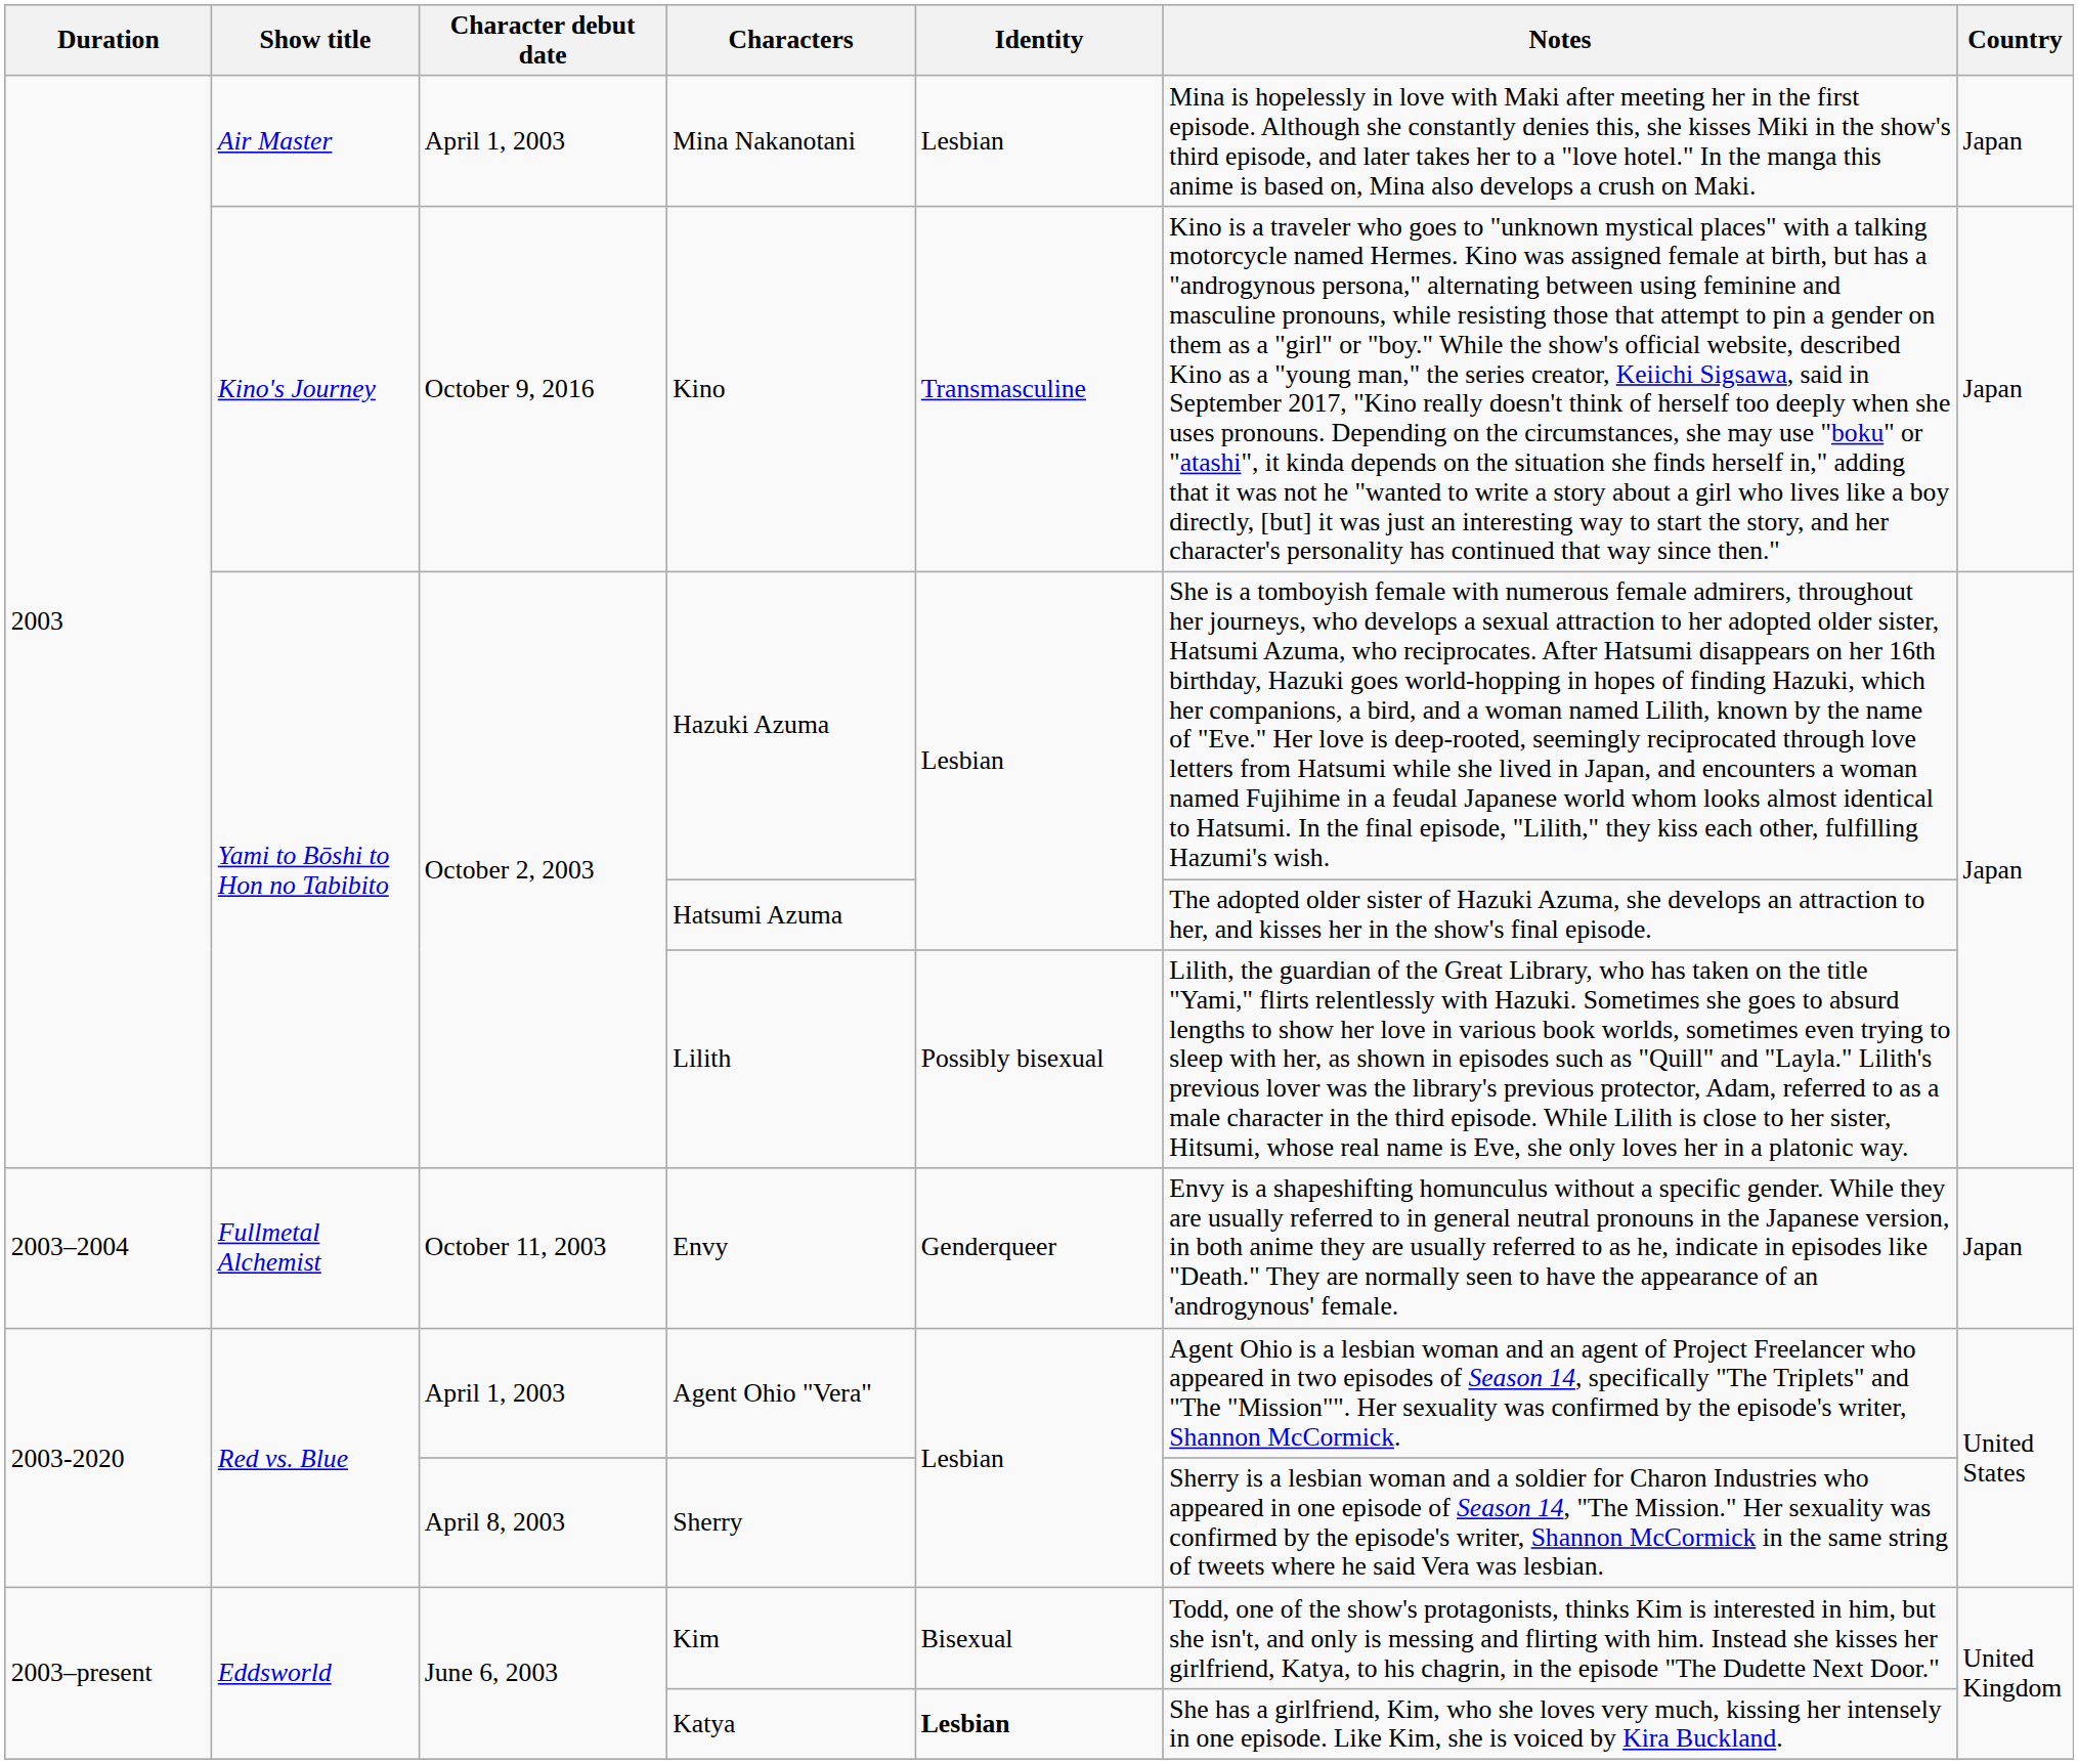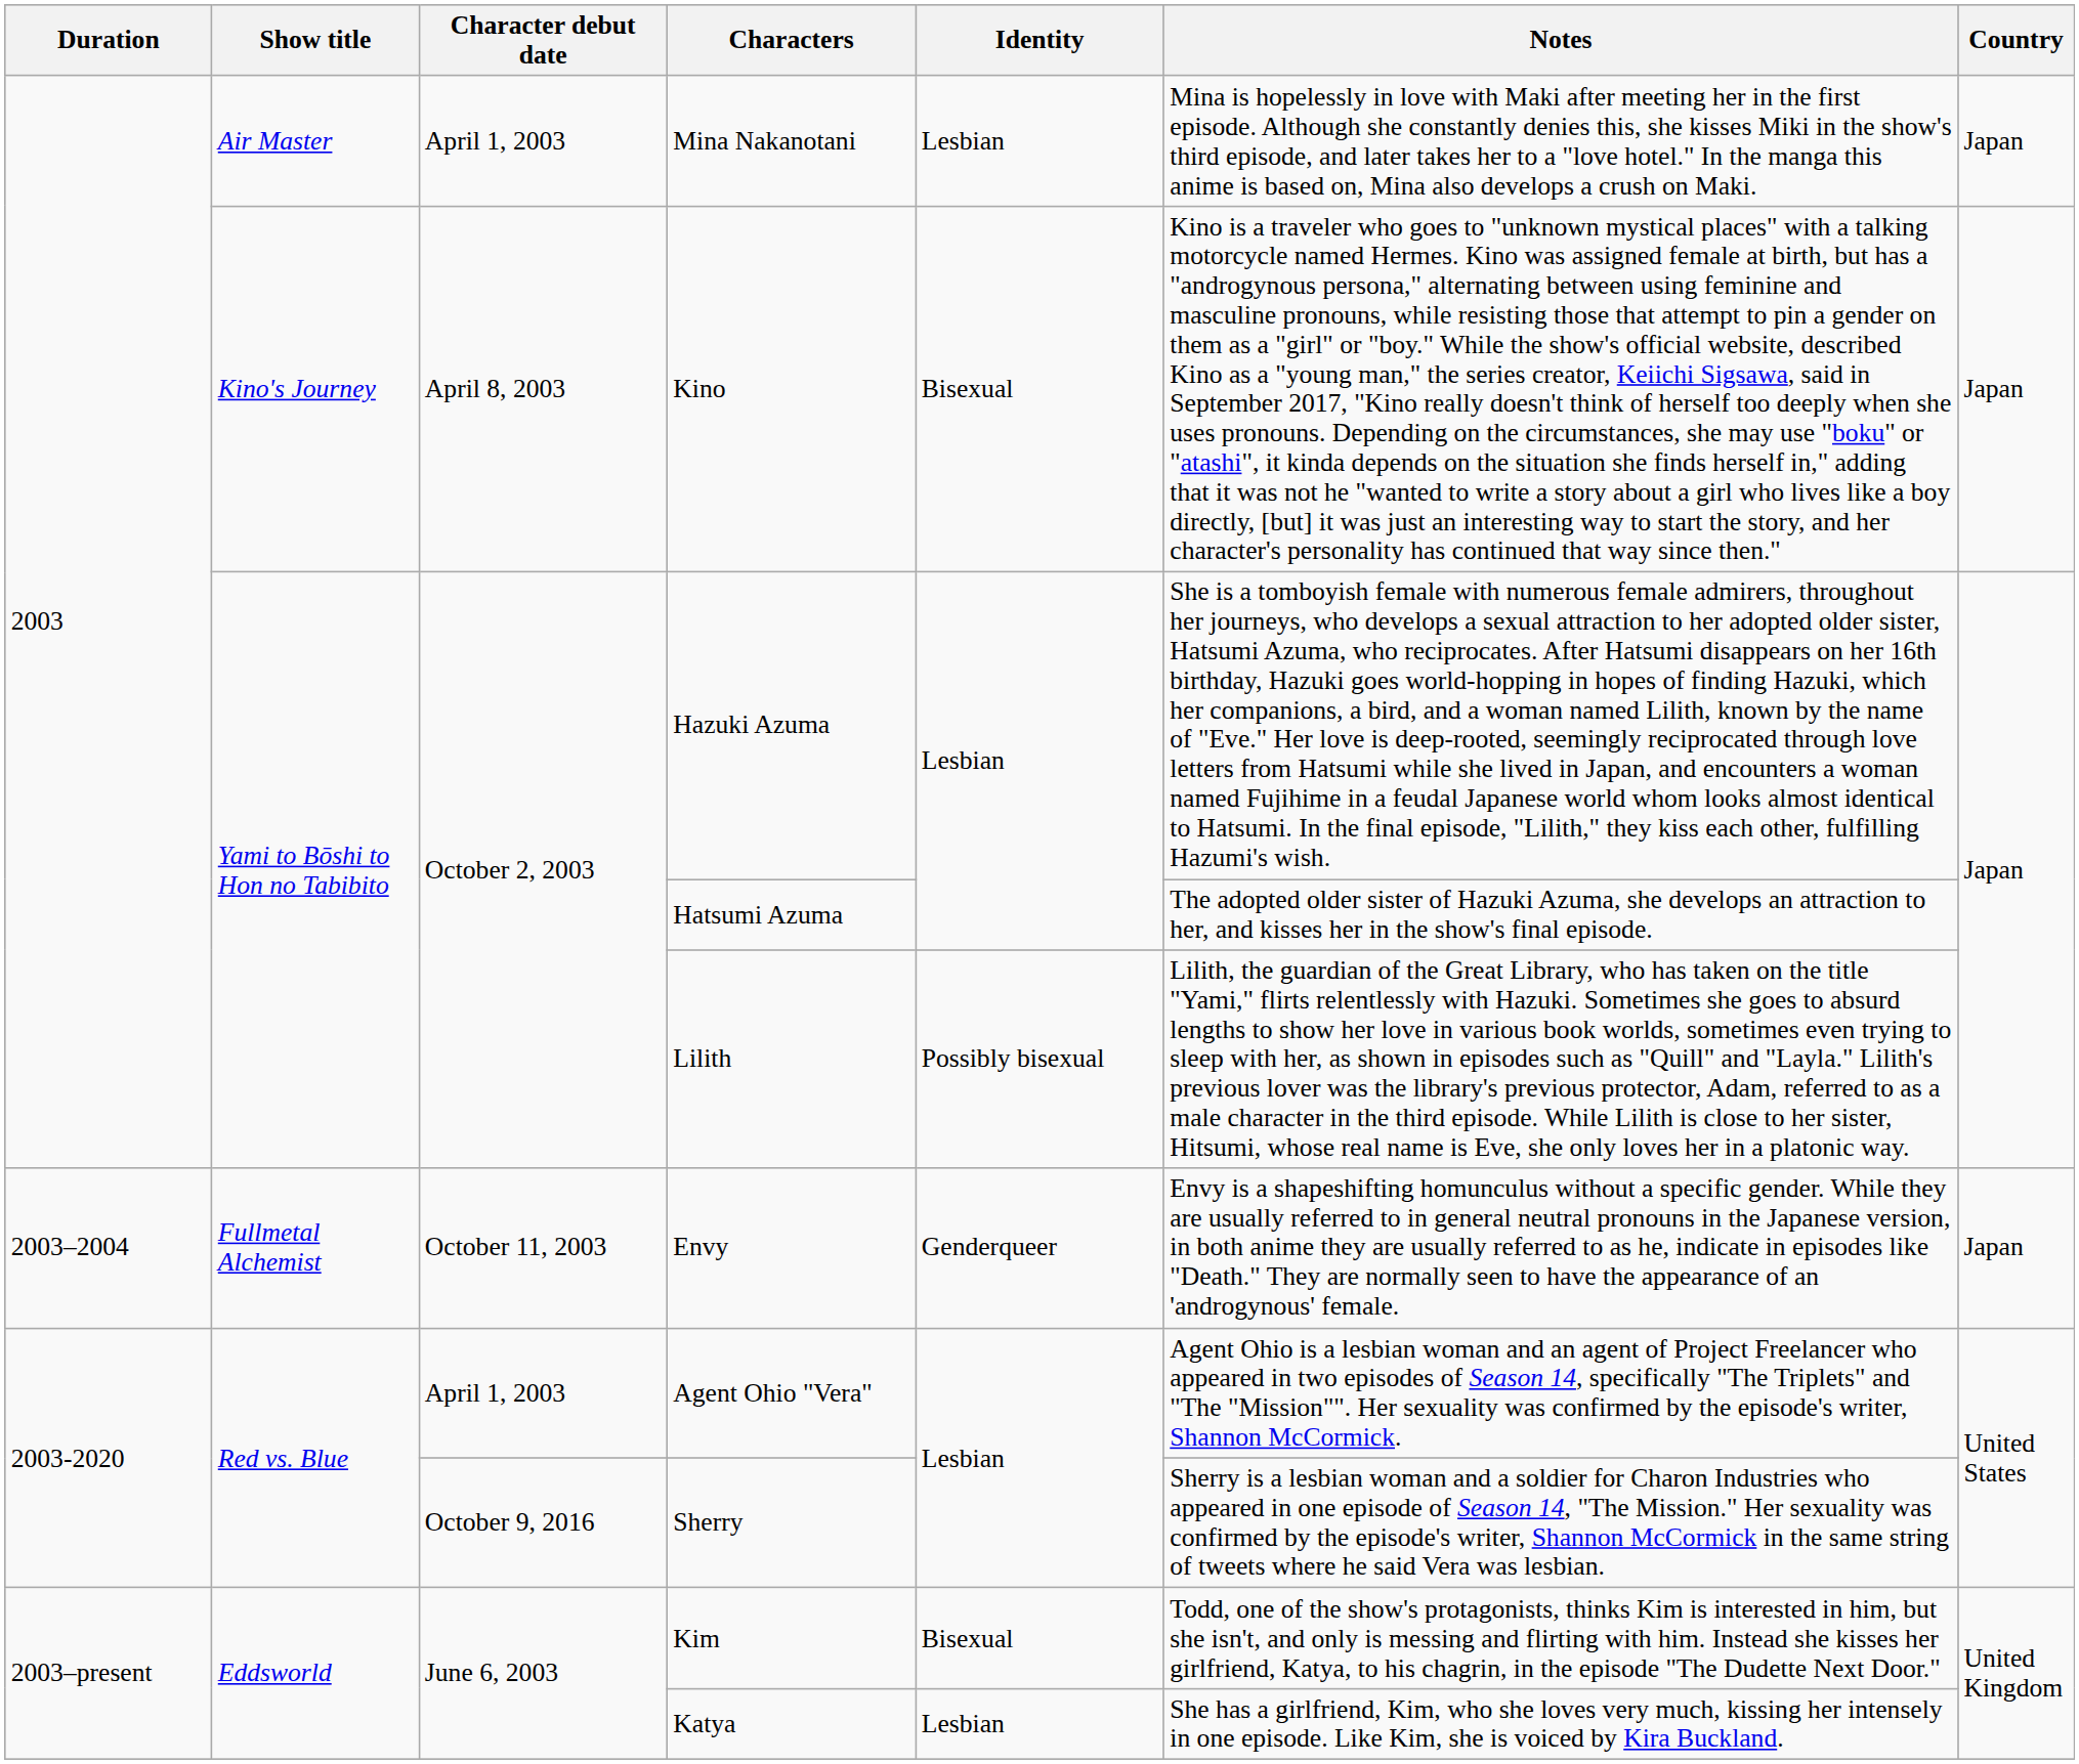 <table class="wikitable sortable" style="width: 100%">
 <tr>
 <th scope="col" style="width:10%;">Duration</th>
 <th scope="col" style="width:10%;">Show title</th>
 <th scope="col" style="width:12%;">Character debut date</th>
 <th scope="col" style="width:12%;">Characters</th>
 <th scope="col" style="width:12%;">Identity</th>
 <th>Notes</th>
 <th>Country</th>
 </tr>
 <tr>
 <td rowspan="5">2003</td>
 <td><em><a href='#'>Air Master</a></em></td>
 <td>April 1, 2003</td>
 <td>Mina Nakanotani</td>
 <td>Lesbian</td>
 <td>Mina is hopelessly in love with Maki after meeting her in the first episode. Although she constantly denies this, she kisses Miki in the show's third episode, and later takes her to a "love hotel." In the manga this anime is based on, Mina also develops a crush on Maki.</td>
 <td>Japan</td>
 </tr>
 <tr>
 <td><em><a href='#'>Kino's Journey</a></em></td>
-<td>October 9, 2016</td>
+<td>April 8, 2003</td>
 <td>Kino</td>
-<td><a href='#'>Transmasculine</a></td>
+<td>Bisexual</td>
 <td>Kino is a traveler who goes to "unknown mystical places" with a talking motorcycle named Hermes. Kino was assigned female at birth, but has a "androgynous persona," alternating between using feminine and masculine pronouns, while resisting those that attempt to pin a gender on them as a "girl" or "boy." While the show's official website, described Kino as a "young man," the series creator, <a href='#'>Keiichi Sigsawa</a>, said in September 2017, "Kino really doesn't think of herself too deeply when she uses pronouns. Depending on the circumstances, she may use "<a href='#'>boku</a>" or "<a href='#'>atashi</a>", it kinda depends on the situation she finds herself in," adding that it was not he "wanted to write a story about a girl who lives like a boy directly, [but] it was just an interesting way to start the story, and her character's personality has continued that way since then."</td>
 <td>Japan</td>
 </tr>
 <tr>
 <td rowspan="3"><em><a href='#'>Yami to Bōshi to Hon no Tabibito</a></em></td>
 <td rowspan="3">October 2, 2003</td>
 <td>Hazuki Azuma</td>
 <td rowspan="2">Lesbian</td>
 <td>She is a tomboyish female with numerous female admirers, throughout her journeys, who develops a sexual attraction to her adopted older sister, Hatsumi Azuma, who reciprocates. After Hatsumi disappears on her 16th birthday, Hazuki goes world-hopping in hopes of finding Hazuki, which her companions, a bird, and a woman named Lilith, known by the name of "Eve." Her love is deep-rooted, seemingly reciprocated through love letters from Hatsumi while she lived in Japan, and encounters a woman named Fujihime in a feudal Japanese world whom looks almost identical to Hatsumi. In the final episode, "Lilith," they kiss each other, fulfilling Hazumi's wish.</td>
 <td rowspan="3">Japan</td>
 </tr>
 <tr>
 <td>Hatsumi Azuma</td>
 <td>The adopted older sister of Hazuki Azuma, she develops an attraction to her, and kisses her in the show's final episode.</td>
 </tr>
 <tr>
 <td>Lilith</td>
 <td>Possibly bisexual</td>
 <td>Lilith, the guardian of the Great Library, who has taken on the title "Yami," flirts relentlessly with Hazuki. Sometimes she goes to absurd lengths to show her love in various book worlds, sometimes even trying to sleep with her, as shown in episodes such as "Quill" and "Layla." Lilith's previous lover was the library's previous protector, Adam, referred to as a male character in the third episode. While Lilith is close to her sister, Hitsumi, whose real name is Eve, she only loves her in a platonic way.</td>
 </tr>
 <tr>
 <td>2003–2004</td>
 <td><em><a href='#'>Fullmetal Alchemist</a></em></td>
 <td>October 11, 2003</td>
 <td>Envy</td>
 <td>Genderqueer</td>
 <td>Envy is a shapeshifting homunculus without a specific gender. While they are usually referred to in general neutral pronouns in the Japanese version, in both anime they are usually referred to as he, indicate in episodes like "Death." They are normally seen to have the appearance of an 'androgynous' female.</td>
 <td>Japan</td>
 </tr>
 <tr>
 <td rowspan="2">2003-2020</td>
 <td rowspan="2"><em><a href='#'>Red vs. Blue</a></em></td>
 <td>April 1, 2003</td>
 <td>Agent Ohio "Vera"</td>
 <td rowspan="2">Lesbian</td>
 <td>Agent Ohio is a lesbian woman and an agent of Project Freelancer who appeared in two episodes of <em><a href='#'>Season 14</a></em>, specifically "The Triplets" and "The "Mission"". Her sexuality was confirmed by the episode's writer, <a href='#'>Shannon McCormick</a>.</td>
 <td rowspan="2">United States</td>
 </tr>
 <tr>
-<td>April 8, 2003</td>
+<td>October 9, 2016</td>
 <td>Sherry</td>
 <td>Sherry is a lesbian woman and a soldier for Charon Industries who appeared in one episode of <em><a href='#'>Season 14</a></em>, "The Mission." Her sexuality was confirmed by the episode's writer, <a href='#'>Shannon McCormick</a> in the same string of tweets where he said Vera was lesbian.</td>
 </tr>
 <tr>
 <td rowspan="2">2003–present</td>
 <td rowspan="2"><em><a href='#'>Eddsworld</a></em></td>
 <td rowspan="2">June 6, 2003</td>
 <td>Kim</td>
 <td>Bisexual</td>
 <td>Todd, one of the show's protagonists, thinks Kim is interested in him, but she isn't, and only is messing and flirting with him. Instead she kisses her girlfriend, Katya, to his chagrin, in the episode "The Dudette Next Door."</td>
 <td rowspan="2">United Kingdom</td>
 </tr>
 <tr>
 <td>Katya</td>
-<td><strong>Lesbian</strong></td>
+<td>Lesbian</td>
 <td>She has a girlfriend, Kim, who she loves very much, kissing her intensely in one episode. Like Kim, she is voiced by <a href='#'>Kira Buckland</a>.</td>
 </tr>
 <tr>
 </tr>
 </table>
